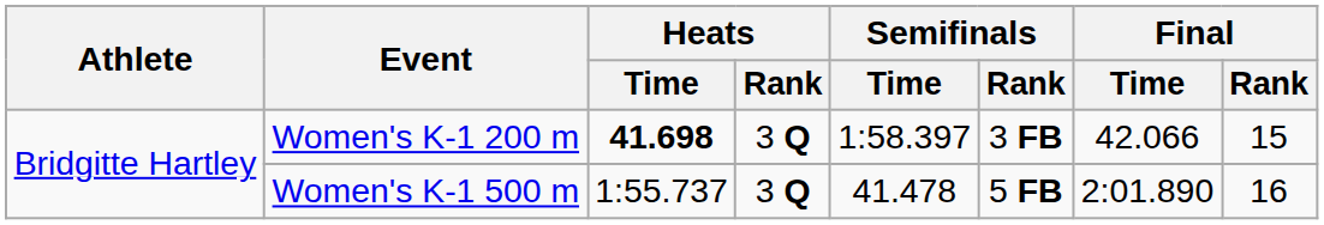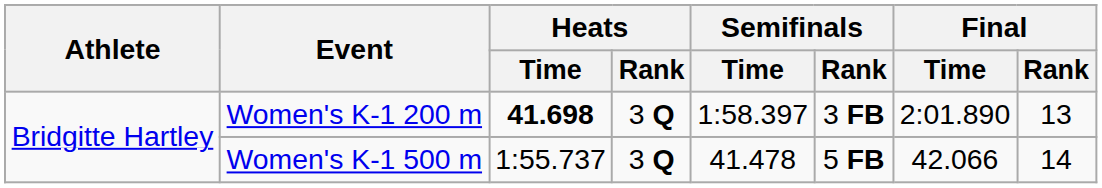 <table class=wikitable style="font-size:90%">
 <tr>
 <th rowspan="2">Athlete</th>
 <th rowspan="2">Event</th>
 <th colspan=2>Heats</th>
 <th colspan=2>Semifinals</th>
 <th colspan=2>Final</th>
 </tr>
 <tr style="font-size:95%">
 <th>Time</th>
 <th>Rank</th>
 <th>Time</th>
 <th>Rank</th>
 <th>Time</th>
 <th>Rank</th>
 </tr>
 <tr align=center>
 <td align=left rowspan=2><a href='#'>Bridgitte Hartley</a></td>
 <td align=left><a href='#'>Women's K-1 200 m</a></td>
 <td><strong>41.698</strong></td>
 <td>3 <strong>Q</strong></td>
 <td>1:58.397</td>
 <td>3  <strong>FB</strong></td>
-<td>42.066</td>
-<td>15</td>
+<td>2:01.890</td>
+<td>13</td>
 </tr>
 <tr align=center>
 <td align=left><a href='#'>Women's K-1 500 m</a></td>
 <td>1:55.737</td>
 <td>3 <strong>Q</strong></td>
 <td>41.478</td>
 <td>5  <strong>FB</strong></td>
-<td>2:01.890</td>
-<td>16</td>
+<td>42.066</td>
+<td>14</td>
 </tr>
 </table>
